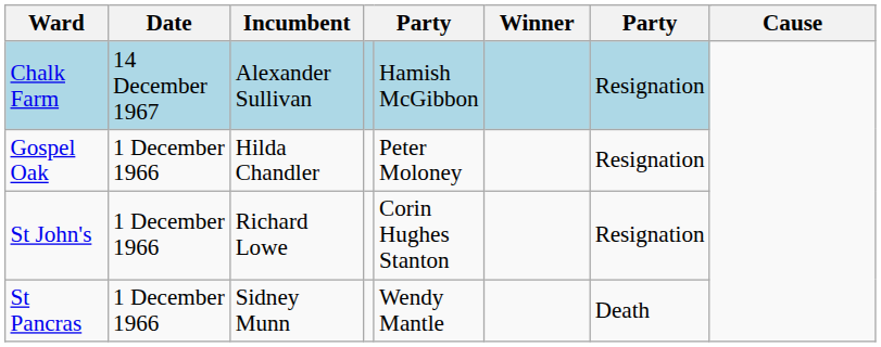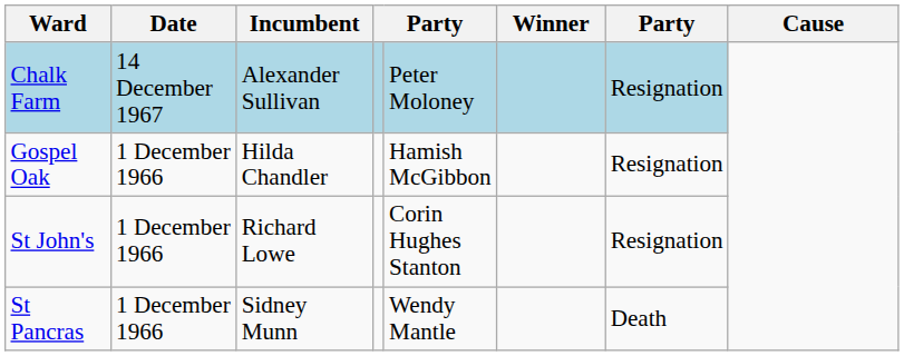 <table class="wikitable">
 <tr>
 <th scope="col" style="width:150px">Ward</th>
 <th scope="col" style="width:150px">Date</th>
 <th scope="col" style="width:150px">Incumbent</th>
 <th scope="col" colspan="2" style="width:150px">Party</th>
 <th scope="col" style="width:150px">Winner</th>
 <th scope="col" colspan="2" style="width:150px">Party</th>
 <th scope="col" style="width:500px">Cause</th>
 </tr>
 <tr style="background-color:lightblue">
 <td><a href='#'>Chalk Farm</a></td>
 <td>14 December 1967</td>
 <td>Alexander Sullivan</td>
 <td></td>
-<td>Hamish McGibbon</td>
+<td>Peter Moloney</td>
 <td></td>
 <td>Resignation</td>
 </tr>
 <tr>
 <td><a href='#'>Gospel Oak</a></td>
 <td>1 December 1966</td>
 <td>Hilda Chandler</td>
 <td></td>
-<td>Peter Moloney</td>
+<td>Hamish McGibbon</td>
 <td></td>
 <td>Resignation</td>
 </tr>
 <tr>
 <td><a href='#'>St John's</a></td>
 <td>1 December 1966</td>
 <td>Richard Lowe</td>
 <td></td>
 <td>Corin Hughes Stanton</td>
 <td></td>
 <td>Resignation</td>
 </tr>
 <tr>
 <td><a href='#'>St Pancras</a></td>
 <td>1 December 1966</td>
 <td>Sidney Munn</td>
 <td></td>
 <td>Wendy Mantle</td>
 <td></td>
 <td>Death</td>
 </tr>
 </table>
